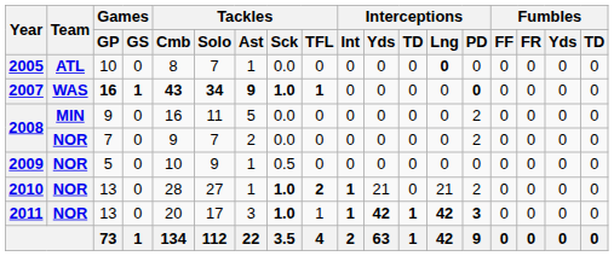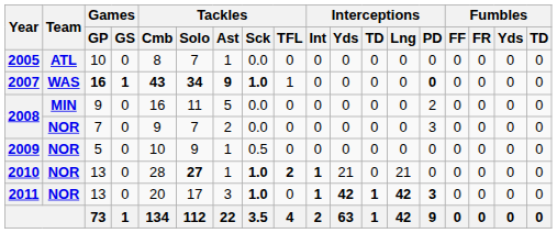 <table class="wikitable" style="text-align:center">
 <tr>
 <th rowspan="2">Year</th>
 <th rowspan="2">Team</th>
 <th colspan="2">Games</th>
 <th colspan="5">Tackles</th>
 <th colspan="5">Interceptions</th>
 <th colspan="4">Fumbles</th>
 </tr>
 <tr>
 <th>GP</th>
 <th>GS</th>
 <th>Cmb</th>
 <th>Solo</th>
 <th>Ast</th>
 <th>Sck</th>
 <th>TFL</th>
 <th>Int</th>
 <th>Yds</th>
 <th>TD</th>
 <th>Lng</th>
 <th>PD</th>
 <th>FF</th>
 <th>FR</th>
 <th>Yds</th>
 <th>TD</th>
 </tr>
 <tr>
 <th><a href='#'>2005</a></th>
 <th><a href='#'>ATL</a></th>
 <td>10</td>
 <td>0</td>
 <td>8</td>
 <td>7</td>
 <td>1</td>
 <td>0.0</td>
 <td>0</td>
 <td>0</td>
 <td>0</td>
 <td>0</td>
-<td><strong>0</strong></td>
+<td>0</td>
 <td>0</td>
 <td>0</td>
 <td>0</td>
 <td>0</td>
 <td>0</td>
 </tr>
 <tr>
 <th><a href='#'>2007</a></th>
 <th><a href='#'>WAS</a></th>
 <td><strong>16</strong></td>
 <td><strong>1</strong></td>
 <td><strong>43</strong></td>
 <td><strong>34</strong></td>
 <td><strong>9</strong></td>
 <td><strong>1.0</strong></td>
-<td><strong>1</strong></td>
+<td>1</td>
 <td>0</td>
 <td>0</td>
 <td>0</td>
 <td>0</td>
 <td><strong>0</strong></td>
 <td>0</td>
 <td>0</td>
 <td>0</td>
 <td>0</td>
 </tr>
 <tr>
 <th rowspan="2"><a href='#'>2008</a></th>
 <th><a href='#'>MIN</a></th>
 <td>9</td>
 <td>0</td>
 <td>16</td>
 <td>11</td>
 <td>5</td>
 <td>0.0</td>
 <td>0</td>
 <td>0</td>
 <td>0</td>
 <td>0</td>
 <td>0</td>
 <td>2</td>
 <td>0</td>
 <td>0</td>
 <td>0</td>
 <td>0</td>
 </tr>
 <tr>
 <th><a href='#'>NOR</a></th>
 <td>7</td>
 <td>0</td>
 <td>9</td>
 <td>7</td>
 <td>2</td>
 <td>0.0</td>
 <td>0</td>
 <td>0</td>
 <td>0</td>
 <td>0</td>
 <td>0</td>
-<td>2</td>
+<td>3</td>
 <td>0</td>
 <td>0</td>
 <td>0</td>
 <td>0</td>
 </tr>
 <tr>
 <th><a href='#'>2009</a></th>
 <th><a href='#'>NOR</a></th>
 <td>5</td>
 <td>0</td>
 <td>10</td>
 <td>9</td>
 <td>1</td>
 <td>0.5</td>
 <td>0</td>
 <td>0</td>
 <td>0</td>
 <td>0</td>
 <td>0</td>
 <td>0</td>
 <td>0</td>
 <td>0</td>
 <td>0</td>
 <td>0</td>
 </tr>
 <tr>
 <th><a href='#'>2010</a></th>
 <th><a href='#'>NOR</a></th>
 <td>13</td>
 <td>0</td>
 <td>28</td>
-<td>27</td>
+<td><strong>27</strong></td>
 <td>1</td>
 <td><strong>1.0</strong></td>
 <td><strong>2</strong></td>
 <td><strong>1</strong></td>
 <td>21</td>
 <td>0</td>
 <td>21</td>
-<td>2</td>
+<td>0</td>
 <td>0</td>
 <td>0</td>
 <td>0</td>
 <td>0</td>
 </tr>
 <tr>
 <th><a href='#'>2011</a></th>
 <th><a href='#'>NOR</a></th>
 <td>13</td>
 <td>0</td>
 <td>20</td>
 <td>17</td>
 <td>3</td>
 <td><strong>1.0</strong></td>
-<td>1</td>
+<td>0</td>
 <td><strong>1</strong></td>
 <td><strong>42</strong></td>
 <td><strong>1</strong></td>
 <td><strong>42</strong></td>
 <td><strong>3</strong></td>
 <td>0</td>
 <td>0</td>
 <td>0</td>
 <td>0</td>
 </tr>
 <tr>
 <th colspan="2"></th>
 <th>73</th>
 <th>1</th>
 <th>134</th>
 <th>112</th>
 <th>22</th>
 <th>3.5</th>
 <th>4</th>
 <th>2</th>
 <th>63</th>
 <th>1</th>
 <th>42</th>
 <th>9</th>
 <th>0</th>
 <th>0</th>
 <th>0</th>
 <th>0</th>
 </tr>
 </table>
